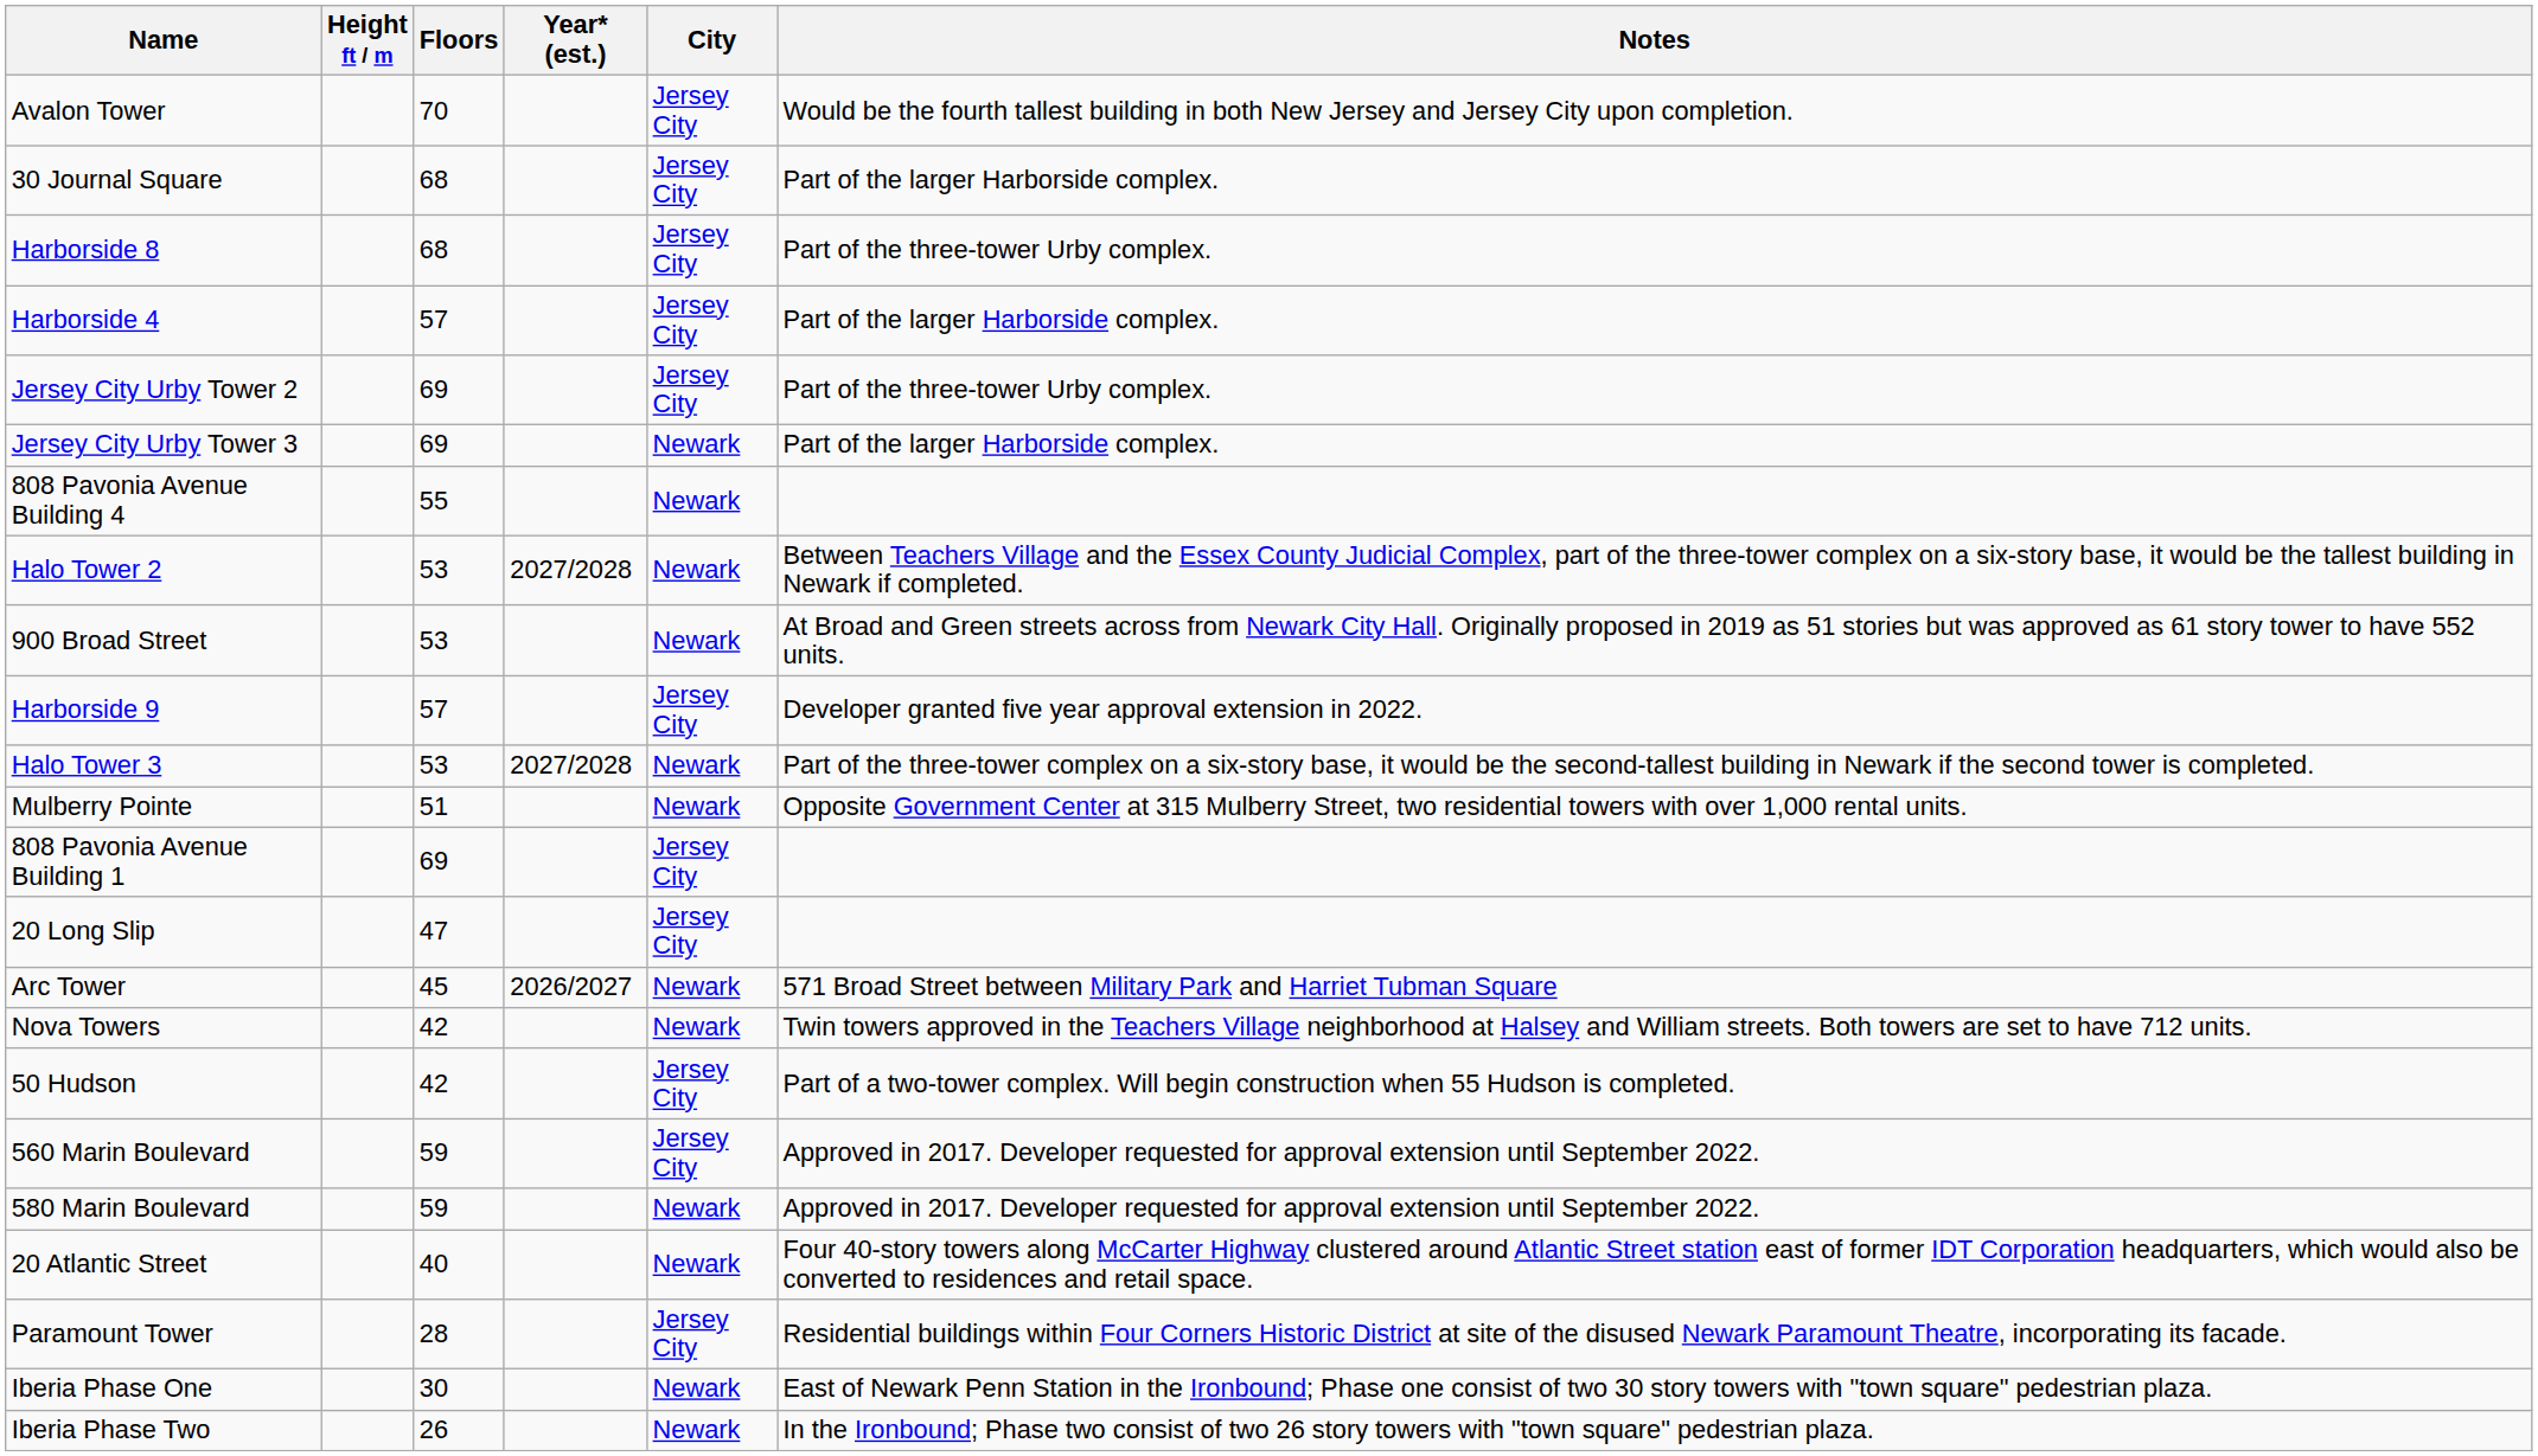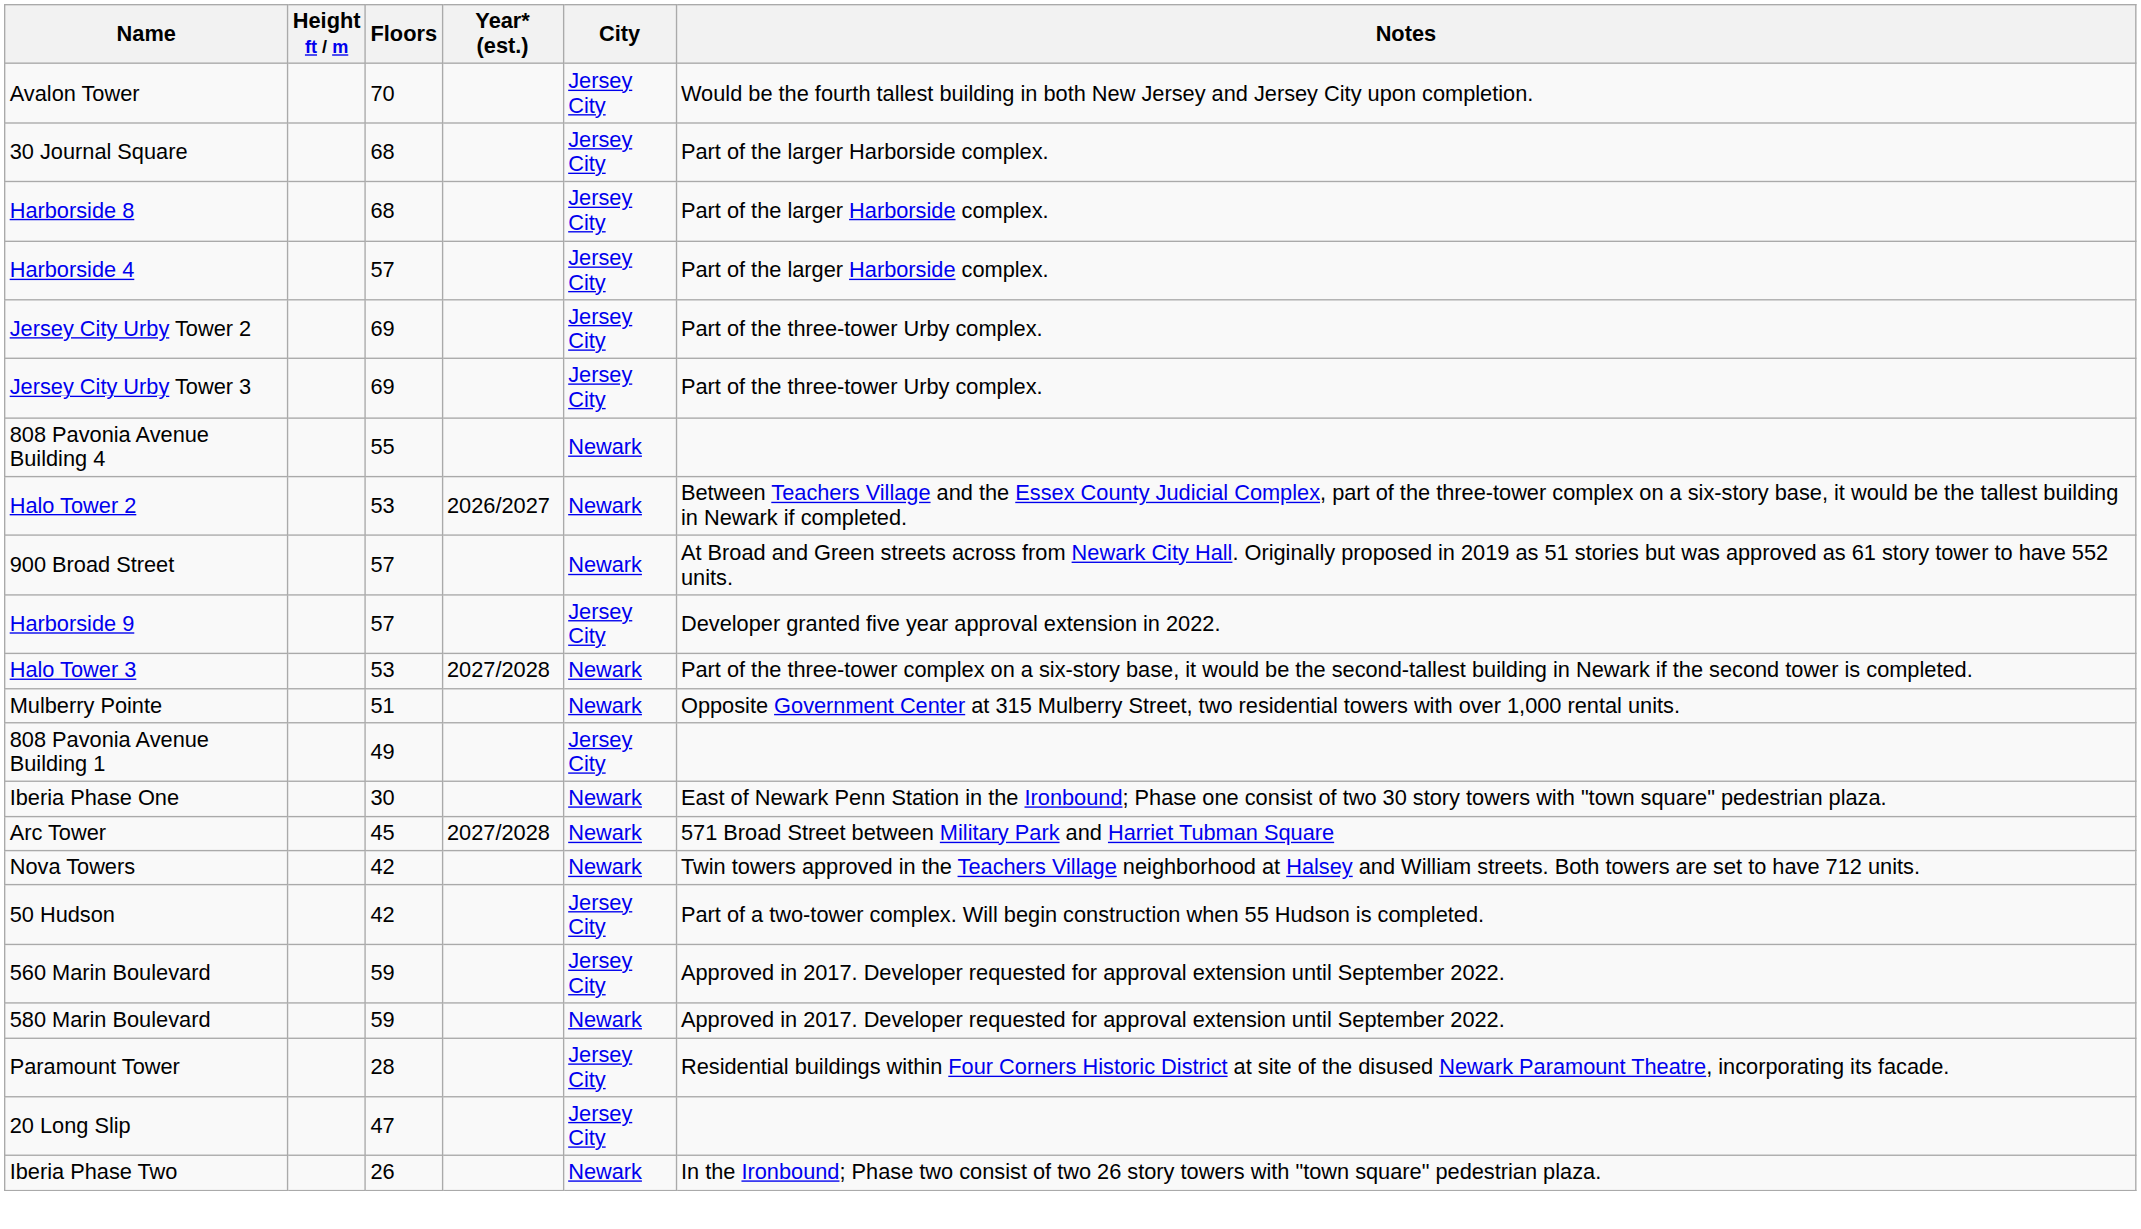 <table class="wikitable sortable">
 <tr>
 <th>Name</th>
 <th>Height<br><small><a href='#'>ft</a> / <a href='#'>m</a></small></th>
 <th>Floors</th>
 <th>Year* (est.)</th>
 <th>City</th>
 <th class="unsortable">Notes</th>
 </tr>
 <tr>
 <td>Avalon Tower</td>
 <td></td>
 <td>70</td>
 <td></td>
 <td><a href='#'>Jersey City</a></td>
 <td>Would be the fourth tallest building in both New Jersey and Jersey City upon completion.</td>
 </tr>
 <tr>
 <td>30 Journal Square</td>
 <td></td>
 <td>68</td>
 <td></td>
 <td><a href='#'>Jersey City</a></td>
 <td>Part of the larger Harborside complex.</td>
 </tr>
 <tr>
 <td><a href='#'>Harborside 8</a></td>
 <td></td>
 <td>68</td>
 <td></td>
 <td><a href='#'>Jersey City</a></td>
-<td>Part of the three-tower Urby complex.</td>
+<td>Part of the larger <a href='#'>Harborside</a> complex.</td>
 </tr>
 <tr>
 <td><a href='#'>Harborside 4</a></td>
 <td></td>
 <td>57</td>
 <td></td>
 <td><a href='#'>Jersey City</a></td>
 <td>Part of the larger <a href='#'>Harborside</a> complex.</td>
 </tr>
 <tr>
 <td><a href='#'>Jersey City Urby</a> Tower 2</td>
 <td></td>
 <td>69</td>
 <td></td>
 <td><a href='#'>Jersey City</a></td>
 <td>Part of the three-tower Urby complex.</td>
 </tr>
 <tr>
 <td><a href='#'>Jersey City Urby</a> Tower 3</td>
 <td></td>
 <td>69</td>
 <td></td>
-<td><a href='#'>Newark</a></td>
-<td>Part of the larger <a href='#'>Harborside</a> complex.</td>
+<td><a href='#'>Jersey City</a></td>
+<td>Part of the three-tower Urby complex.</td>
 </tr>
 <tr>
 <td>808 Pavonia Avenue Building 4</td>
 <td></td>
 <td>55</td>
 <td></td>
 <td><a href='#'>Newark</a></td>
 <td></td>
 </tr>
 <tr>
 <td><a href='#'>Halo Tower 2</a></td>
 <td></td>
 <td>53</td>
-<td>2027/2028</td>
+<td>2026/2027</td>
 <td><a href='#'>Newark</a></td>
 <td>Between <a href='#'>Teachers Village</a> and the <a href='#'>Essex County Judicial Complex</a>, part of the three-tower complex on a six-story base, it would be the tallest building in Newark if completed.</td>
 </tr>
 <tr>
 <td>900 Broad Street</td>
 <td></td>
-<td>53</td>
+<td>57</td>
 <td></td>
 <td><a href='#'>Newark</a></td>
 <td>At Broad and Green streets across from <a href='#'>Newark City Hall</a>. Originally proposed in 2019 as 51 stories but was approved as 61 story tower to have 552 units.</td>
 </tr>
 <tr>
 <td><a href='#'>Harborside 9</a></td>
 <td></td>
 <td>57</td>
 <td></td>
 <td><a href='#'>Jersey City</a></td>
 <td>Developer granted five year approval extension in 2022.</td>
 </tr>
 <tr>
 <td><a href='#'>Halo Tower 3</a></td>
 <td></td>
 <td>53</td>
 <td>2027/2028</td>
 <td><a href='#'>Newark</a></td>
 <td>Part of the three-tower complex on a six-story base, it would be the second-tallest building in Newark if the second tower is completed.</td>
 </tr>
 <tr>
 <td>Mulberry Pointe</td>
 <td></td>
 <td>51</td>
 <td></td>
 <td><a href='#'>Newark</a></td>
 <td>Opposite <a href='#'>Government Center</a> at 315 Mulberry Street, two residential towers with over 1,000 rental units.</td>
 </tr>
 <tr>
 <td>808 Pavonia Avenue Building 1</td>
 <td></td>
-<td>69</td>
+<td>49</td>
 <td></td>
 <td><a href='#'>Jersey City</a></td>
 <td></td>
 </tr>
 <tr>
-<td>20 Long Slip</td>
+<td>Iberia Phase One</td>
 <td></td>
-<td>47</td>
+<td>30</td>
 <td></td>
-<td><a href='#'>Jersey City</a></td>
-<td></td>
+<td><a href='#'>Newark</a></td>
+<td>East of Newark Penn Station in the <a href='#'>Ironbound</a>; Phase one consist of two 30 story towers with "town square" pedestrian plaza.</td>
 </tr>
 <tr>
 <td>Arc Tower</td>
 <td></td>
 <td>45</td>
-<td>2026/2027</td>
+<td>2027/2028</td>
 <td><a href='#'>Newark</a></td>
 <td>571 Broad Street between <a href='#'>Military Park</a> and <a href='#'>Harriet Tubman Square</a><br></td>
 </tr>
 <tr>
 <td>Nova Towers</td>
 <td></td>
 <td>42</td>
 <td></td>
 <td><a href='#'>Newark</a></td>
 <td>Twin towers approved in the <a href='#'>Teachers Village</a> neighborhood at <a href='#'>Halsey</a> and William streets. Both towers are set to have 712 units.</td>
 </tr>
 <tr>
 <td>50 Hudson</td>
 <td></td>
 <td>42</td>
 <td></td>
 <td><a href='#'>Jersey City</a></td>
 <td>Part of a two-tower complex. Will begin construction when 55 Hudson is completed.</td>
 </tr>
 <tr>
 <td>560 Marin Boulevard</td>
 <td></td>
 <td>59</td>
 <td></td>
 <td><a href='#'>Jersey City</a></td>
 <td>Approved in 2017. Developer requested for approval extension until September 2022.</td>
 </tr>
 <tr>
 <td>580 Marin Boulevard</td>
 <td></td>
 <td>59</td>
 <td></td>
 <td><a href='#'>Newark</a></td>
 <td>Approved in 2017. Developer requested for approval extension until September 2022.</td>
 </tr>
 <tr>
-<td>20 Atlantic Street</td>
-<td></td>
-<td>40</td>
-<td></td>
-<td><a href='#'>Newark</a></td>
-<td>Four 40-story towers along <a href='#'>McCarter Highway</a> clustered around <a href='#'>Atlantic Street station</a> east of former <a href='#'>IDT Corporation</a> headquarters, which would also be converted to residences and retail space.</td>
-</tr>
-<tr>
 <td>Paramount Tower</td>
 <td></td>
 <td>28</td>
 <td></td>
 <td><a href='#'>Jersey City</a></td>
 <td>Residential buildings within <a href='#'>Four Corners Historic District</a> at site of the disused <a href='#'>Newark Paramount Theatre</a>, incorporating its facade.</td>
 </tr>
 <tr>
-<td>Iberia Phase One</td>
+<td>20 Long Slip</td>
 <td></td>
-<td>30</td>
+<td>47</td>
 <td></td>
-<td><a href='#'>Newark</a></td>
-<td>East of Newark Penn Station in the <a href='#'>Ironbound</a>; Phase one consist of two 30 story towers with "town square" pedestrian plaza.</td>
+<td><a href='#'>Jersey City</a></td>
+<td></td>
 </tr>
 <tr>
 <td>Iberia Phase Two</td>
 <td></td>
 <td>26</td>
 <td></td>
 <td><a href='#'>Newark</a></td>
 <td>In the <a href='#'>Ironbound</a>; Phase two consist of two 26 story towers with "town square" pedestrian plaza.</td>
 </tr>
 </table>
